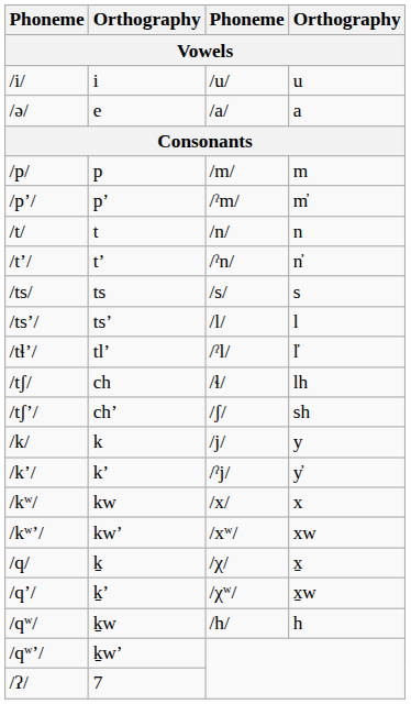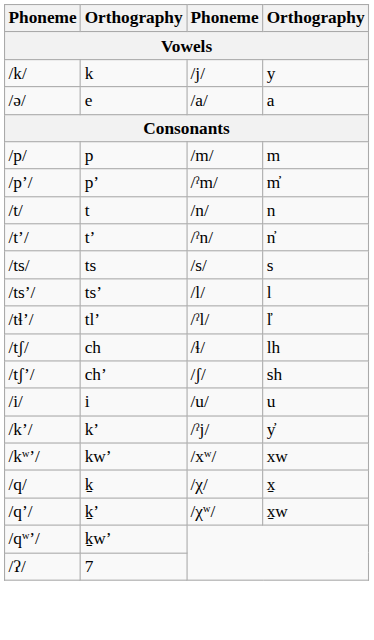 <table class="wikitable">
 <tr>
 <th>Phoneme</th>
 <th>Orthography</th>
 <th>Phoneme</th>
 <th>Orthography</th>
 </tr>
 <tr>
 <th colspan="4" >Vowels</th>
 </tr>
 <tr>
-<td>/i/</td>
-<td>i</td>
-<td>/u/</td>
-<td>u</td>
+<td>/k/</td>
+<td>k</td>
+<td>/j/</td>
+<td>y</td>
 </tr>
 <tr>
 <td>/ə/</td>
 <td>e</td>
 <td>/a/</td>
 <td>a</td>
 </tr>
 <tr>
 <th colspan="4" >Consonants</th>
 </tr>
 <tr>
 <td>/p/</td>
 <td>p</td>
 <td>/m/</td>
 <td>m</td>
 </tr>
 <tr>
 <td>/pʼ/</td>
 <td>pʼ</td>
 <td>/ˀm/</td>
 <td>m̓</td>
 </tr>
 <tr>
 <td>/t/</td>
 <td>t</td>
 <td>/n/</td>
 <td>n</td>
 </tr>
 <tr>
 <td>/tʼ/</td>
 <td>tʼ</td>
 <td>/ˀn/</td>
 <td>n̓</td>
 </tr>
 <tr>
 <td>/ts/</td>
 <td>ts</td>
 <td>/s/</td>
 <td>s</td>
 </tr>
 <tr>
 <td>/tsʼ/</td>
 <td>tsʼ</td>
 <td>/l/</td>
 <td>l</td>
 </tr>
 <tr>
 <td>/tɬʼ/</td>
 <td>tl’</td>
 <td>/ˀl/</td>
 <td>l̓</td>
 </tr>
 <tr>
 <td>/tʃ/</td>
 <td>ch</td>
 <td>/ɬ/</td>
 <td>lh</td>
 </tr>
 <tr>
 <td>/tʃʼ/</td>
 <td>chʼ</td>
 <td>/ʃ/</td>
 <td>sh</td>
 </tr>
 <tr>
-<td>/k/</td>
-<td>k</td>
-<td>/j/</td>
-<td>y</td>
+<td>/i/</td>
+<td>i</td>
+<td>/u/</td>
+<td>u</td>
 </tr>
 <tr>
 <td>/kʼ/</td>
 <td>k’</td>
 <td>/ˀj/</td>
 <td>y̓</td>
-</tr>
-<tr>
-<td>/kʷ/</td>
-<td>kw</td>
-<td>/x/</td>
-<td>x</td>
 </tr>
 <tr>
 <td>/kʷʼ/</td>
 <td>kwʼ</td>
 <td>/xʷ/</td>
 <td>xw</td>
 </tr>
 <tr>
 <td>/q/</td>
 <td>ḵ</td>
 <td>/χ/</td>
 <td>x̱</td>
 </tr>
 <tr>
 <td>/qʼ/</td>
 <td>ḵ’</td>
 <td>/χʷ/</td>
 <td>x̱w</td>
 </tr>
 <tr>
-<td>/qʷ/</td>
-<td>ḵw</td>
-<td>/h/</td>
-<td>h</td>
-</tr>
-<tr>
 <td>/qʷʼ/</td>
 <td>ḵwʼ</td>
 </tr>
 <tr>
 <td>/ʔ/</td>
 <td>7</td>
 </tr>
 </table>
